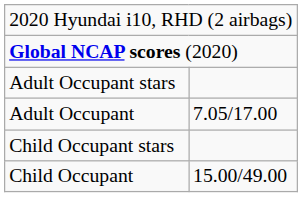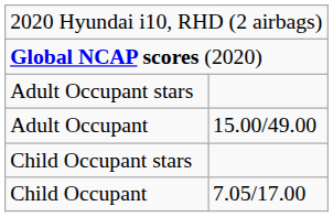 <table class="wikitable">
 <tr>
 <td colspan="2">2020 Hyundai i10, RHD (2 airbags)</td>
 </tr>
 <tr>
 <td colspan="2"><strong><a href='#'>Global NCAP</a> scores</strong> (2020)</td>
 </tr>
 <tr>
 <td>Adult Occupant stars</td>
 <td></td>
 </tr>
 <tr>
 <td>Adult Occupant</td>
-<td>7.05/17.00</td>
+<td>15.00/49.00</td>
 </tr>
 <tr>
 <td>Child Occupant stars</td>
 <td></td>
 </tr>
 <tr>
 <td>Child Occupant</td>
-<td>15.00/49.00</td>
+<td>7.05/17.00</td>
 </tr>
 </table>
